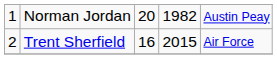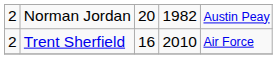 <table class="wikitable">
 <tr>
 </tr>
 <tr>
-<td>1</td>
+<td>2</td>
 <td>Norman Jordan</td>
 <td>20</td>
 <td>1982</td>
 <td style="font-size:80%;"><a href='#'>Austin Peay</a></td>
 </tr>
 <tr>
 <td>2</td>
 <td><a href='#'>Trent Sherfield</a></td>
 <td>16</td>
-<td>2015</td>
+<td>2010</td>
 <td style="font-size:80%;"><a href='#'>Air Force</a></td>
 </tr>
 <tr>
 </tr>
 </table>
